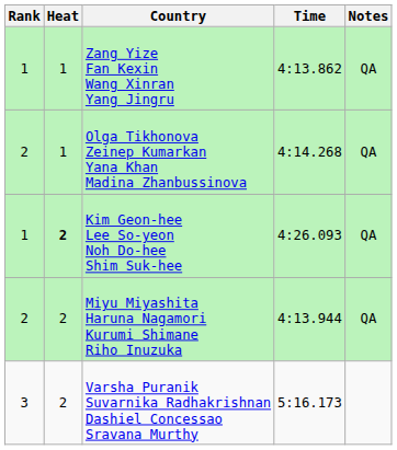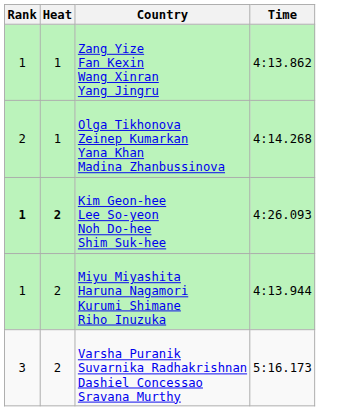 <table class="wikitable sortable" style="text-align:center">
 <tr>
 <th>Rank</th>
 <th>Heat</th>
 <th>Country</th>
 <th>Time</th>
-<th>Notes</th>
 </tr>
 <tr bgcolor=bbf3bb>
 <td>1</td>
 <td>1</td>
 <td align=left><br><a href='#'>Zang Yize</a><br><a href='#'>Fan Kexin</a><br><a href='#'>Wang Xinran</a><br><a href='#'>Yang Jingru</a></td>
 <td>4:13.862</td>
-<td>QA</td>
 </tr>
 <tr bgcolor=bbf3bb>
 <td>2</td>
 <td>1</td>
 <td align=left><br><a href='#'>Olga Tikhonova</a><br><a href='#'>Zeinep Kumarkan</a><br><a href='#'>Yana Khan</a><br><a href='#'>Madina Zhanbussinova</a></td>
 <td>4:14.268</td>
-<td>QA</td>
 </tr>
 <tr bgcolor=bbf3bb>
-<td>1</td>
+<td><strong>1</strong></td>
 <td><strong>2</strong></td>
 <td align=left><br><a href='#'>Kim Geon-hee</a><br><a href='#'>Lee So-yeon</a><br><a href='#'>Noh Do-hee</a><br><a href='#'>Shim Suk-hee</a></td>
 <td>4:26.093</td>
-<td>QA</td>
 </tr>
 <tr bgcolor="#bbf3bb">
-<td>2</td>
+<td>1</td>
 <td>2</td>
 <td align=left><br><a href='#'>Miyu Miyashita</a><br><a href='#'>Haruna Nagamori</a><br><a href='#'>Kurumi Shimane</a><br><a href='#'>Riho Inuzuka</a></td>
 <td>4:13.944</td>
-<td>QA</td>
 </tr>
 <tr>
 <td>3</td>
 <td>2</td>
 <td align=left><br><a href='#'>Varsha Puranik</a><br><a href='#'>Suvarnika Radhakrishnan</a> <br><a href='#'>Dashiel Concessao</a><br><a href='#'>Sravana Murthy</a></td>
 <td>5:16.173</td>
-<td></td>
 </tr>
 </table>
